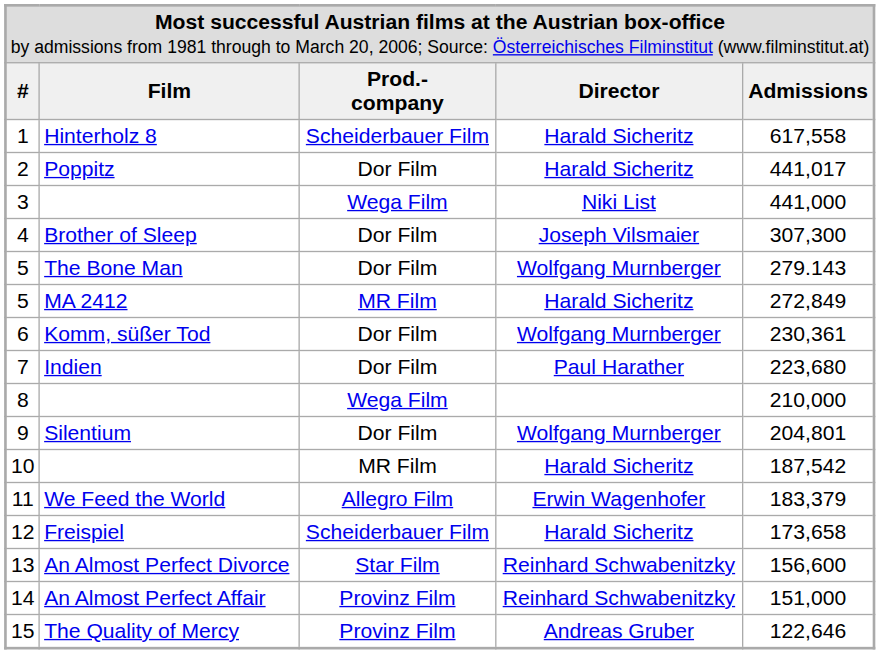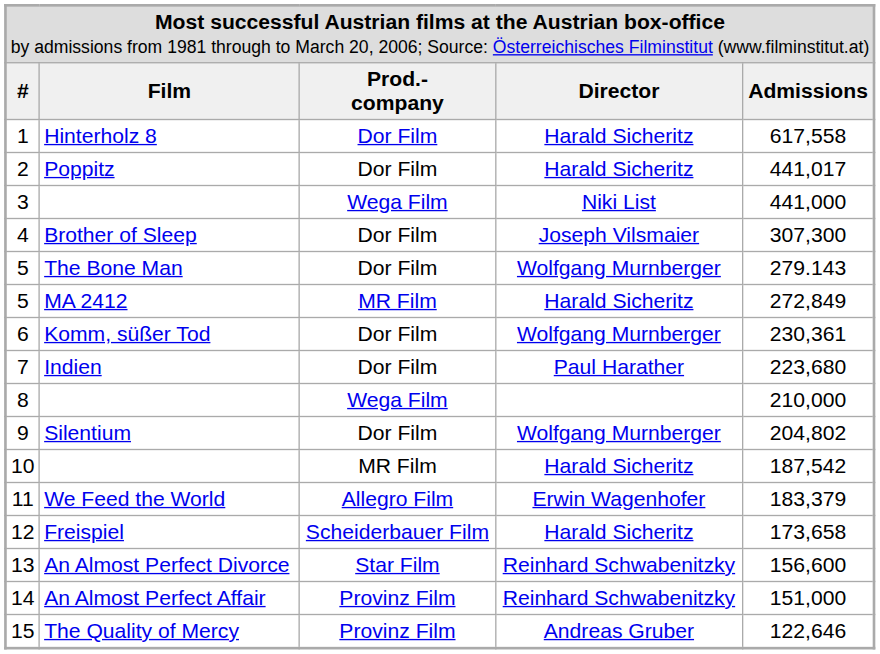 <table cellpadding="3" cellspacing="0" align="center" rules="all" style="margin: 1em; background: #ffffff; border: 2px solid #aaa; font-size: 100%;">
 <tr bgcolor=#DDDDDD>
 <td colspan=5 align="center"><strong>Most successful Austrian films at the Austrian box-office</strong><br><small>by admissions from 1981 through to March 20, 2006; Source: <a href='#'>Österreichisches Filminstitut</a> (www.filminstitut.at)</small></td>
 </tr>
 <tr ---- bgcolor=#f0f0f0 align="center">
 <th>#</th>
 <th>Film</th>
 <th>Prod.-<br>company</th>
 <th>Director</th>
 <th>Admissions</th>
 </tr>
 <tr ---- align="center">
 <td>1</td>
 <td align="left"><a href='#'>Hinterholz 8</a></td>
-<td><a href='#'>Scheiderbauer Film</a></td>
+<td><a href='#'>Dor Film</a></td>
 <td><a href='#'>Harald Sicheritz</a></td>
 <td>617,558</td>
 </tr>
 <tr ---- align="center">
 <td>2</td>
 <td align="left"><a href='#'>Poppitz</a></td>
 <td>Dor Film</td>
 <td><a href='#'>Harald Sicheritz</a></td>
 <td>441,017</td>
 </tr>
 <tr ---- align="center">
 <td>3</td>
 <td align="left"></td>
 <td><a href='#'>Wega Film</a></td>
 <td><a href='#'>Niki List</a></td>
 <td>441,000</td>
 </tr>
 <tr ---- align="center">
 <td>4</td>
 <td align="left"><a href='#'>Brother of Sleep</a></td>
 <td>Dor Film</td>
 <td><a href='#'>Joseph Vilsmaier</a></td>
 <td>307,300</td>
 </tr>
 <tr ---- align="center">
 <td>5</td>
 <td align="left"><a href='#'>The Bone Man</a></td>
 <td>Dor Film</td>
 <td><a href='#'>Wolfgang Murnberger</a></td>
 <td>279.143</td>
 </tr>
 <tr ---- align="center">
 <td>5</td>
 <td align="left"><a href='#'>MA 2412</a></td>
 <td><a href='#'>MR Film</a></td>
 <td><a href='#'>Harald Sicheritz</a></td>
 <td>272,849</td>
 </tr>
 <tr ---- align="center">
 <td>6</td>
 <td align="left"><a href='#'>Komm, süßer Tod</a></td>
 <td>Dor Film</td>
 <td><a href='#'>Wolfgang Murnberger</a></td>
 <td>230,361</td>
 </tr>
 <tr ---- align="center">
 <td>7</td>
 <td align="left"><a href='#'>Indien</a></td>
 <td>Dor Film</td>
 <td><a href='#'>Paul Harather</a></td>
 <td>223,680</td>
 </tr>
 <tr ---- align="center">
 <td>8</td>
 <td align="left"></td>
 <td><a href='#'>Wega Film</a></td>
 <td></td>
 <td>210,000</td>
 </tr>
 <tr ---- align="center">
 <td>9</td>
 <td align="left"><a href='#'>Silentium</a></td>
 <td>Dor Film</td>
 <td><a href='#'>Wolfgang Murnberger</a></td>
-<td>204,801</td>
+<td>204,802</td>
 </tr>
 <tr ---- align="center">
 <td>10</td>
 <td align="left"></td>
 <td>MR Film</td>
 <td><a href='#'>Harald Sicheritz</a></td>
 <td>187,542</td>
 </tr>
 <tr ---- align="center">
 <td>11</td>
 <td align="left"><a href='#'>We Feed the World</a></td>
 <td><a href='#'>Allegro Film</a></td>
 <td><a href='#'>Erwin Wagenhofer</a></td>
 <td>183,379</td>
 </tr>
 <tr ---- align="center">
 <td>12</td>
 <td align="left"><a href='#'>Freispiel</a></td>
 <td><a href='#'>Scheiderbauer Film</a></td>
 <td><a href='#'>Harald Sicheritz</a></td>
 <td>173,658</td>
 </tr>
 <tr ---- align="center">
 <td>13</td>
 <td align="left"><a href='#'>An Almost Perfect Divorce</a></td>
 <td><a href='#'>Star Film</a></td>
 <td><a href='#'>Reinhard Schwabenitzky</a></td>
 <td>156,600</td>
 </tr>
 <tr ---- align="center">
 <td>14</td>
 <td align="left"><a href='#'>An Almost Perfect Affair</a></td>
 <td><a href='#'>Provinz Film</a></td>
 <td><a href='#'>Reinhard Schwabenitzky</a></td>
 <td>151,000</td>
 </tr>
 <tr ---- align="center">
 <td>15</td>
 <td align="left"><a href='#'>The Quality of Mercy</a></td>
 <td><a href='#'>Provinz Film</a></td>
 <td><a href='#'>Andreas Gruber</a></td>
 <td>122,646</td>
 </tr>
 </table>
